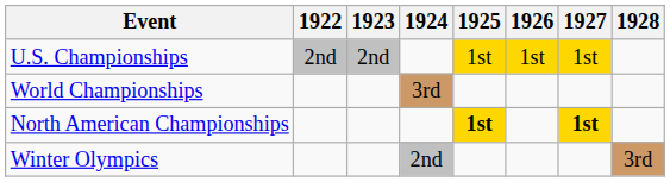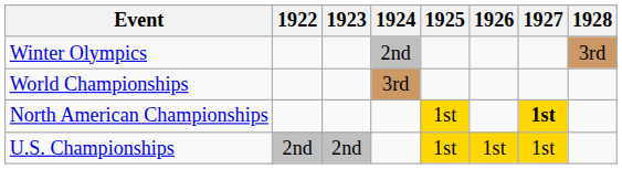 <table class="wikitable">
 <tr>
 <th>Event</th>
 <th>1922</th>
 <th>1923</th>
 <th>1924</th>
 <th>1925</th>
 <th>1926</th>
 <th>1927</th>
 <th>1928</th>
 </tr>
 <tr>
-<td><a href='#'>U.S. Championships</a></td>
-<td align="center" bgcolor="silver">2nd</td>
+<td><a href='#'>Winter Olympics</a></td>
+<td></td>
+<td></td>
 <td align="center" bgcolor="silver">2nd</td>
 <td></td>
-<td align="center" bgcolor="gold">1st</td>
-<td align="center" bgcolor="gold">1st</td>
-<td align="center" bgcolor="gold">1st</td>
 <td></td>
+<td></td>
+<td align="center" bgcolor="cc9966">3rd</td>
 </tr>
 <tr>
 <td><a href='#'>World Championships</a></td>
 <td></td>
 <td></td>
 <td align="center" bgcolor="cc9966">3rd</td>
 <td></td>
 <td></td>
 <td></td>
 <td></td>
 </tr>
 <tr>
 <td><a href='#'>North American Championships</a></td>
 <td></td>
 <td></td>
 <td></td>
-<td align="center" bgcolor="gold"><strong>1st</strong></td>
+<td align="center" bgcolor="gold">1st</td>
 <td></td>
 <td align="center" bgcolor="gold"><strong>1st</strong></td>
 <td></td>
 </tr>
 <tr>
-<td><a href='#'>Winter Olympics</a></td>
-<td></td>
-<td></td>
+<td><a href='#'>U.S. Championships</a></td>
+<td align="center" bgcolor="silver">2nd</td>
 <td align="center" bgcolor="silver">2nd</td>
 <td></td>
+<td align="center" bgcolor="gold">1st</td>
+<td align="center" bgcolor="gold">1st</td>
+<td align="center" bgcolor="gold">1st</td>
 <td></td>
-<td></td>
-<td align="center" bgcolor="cc9966">3rd</td>
 </tr>
 </table>
